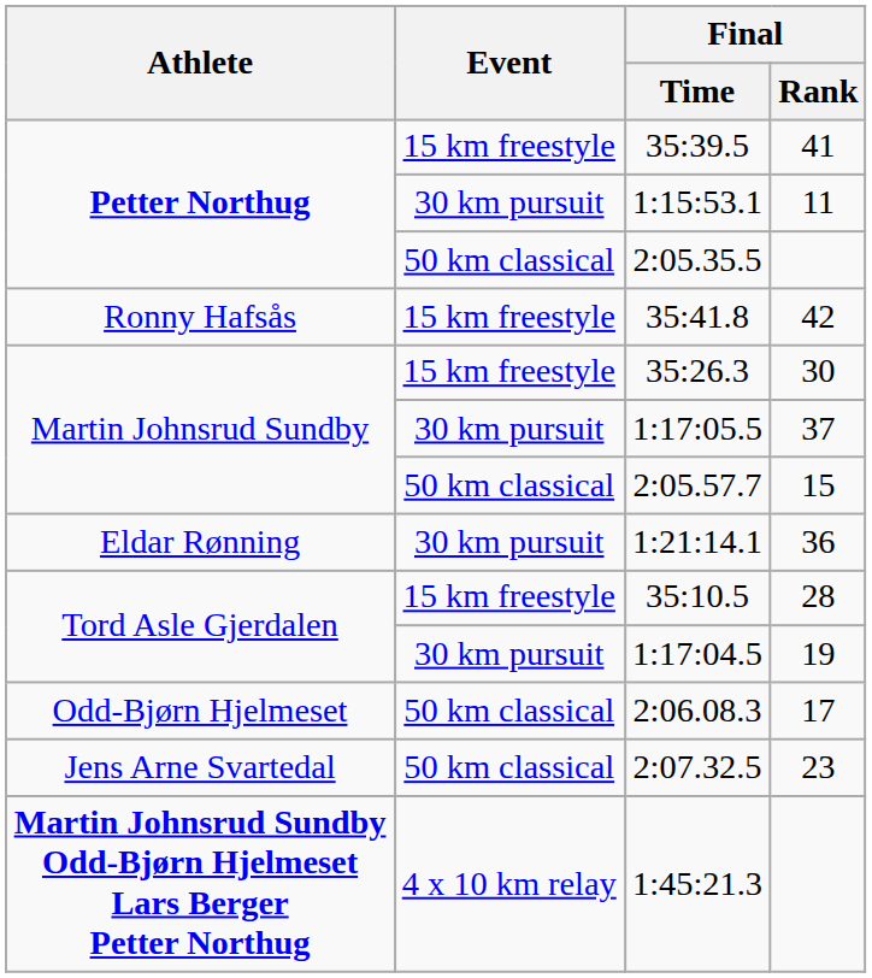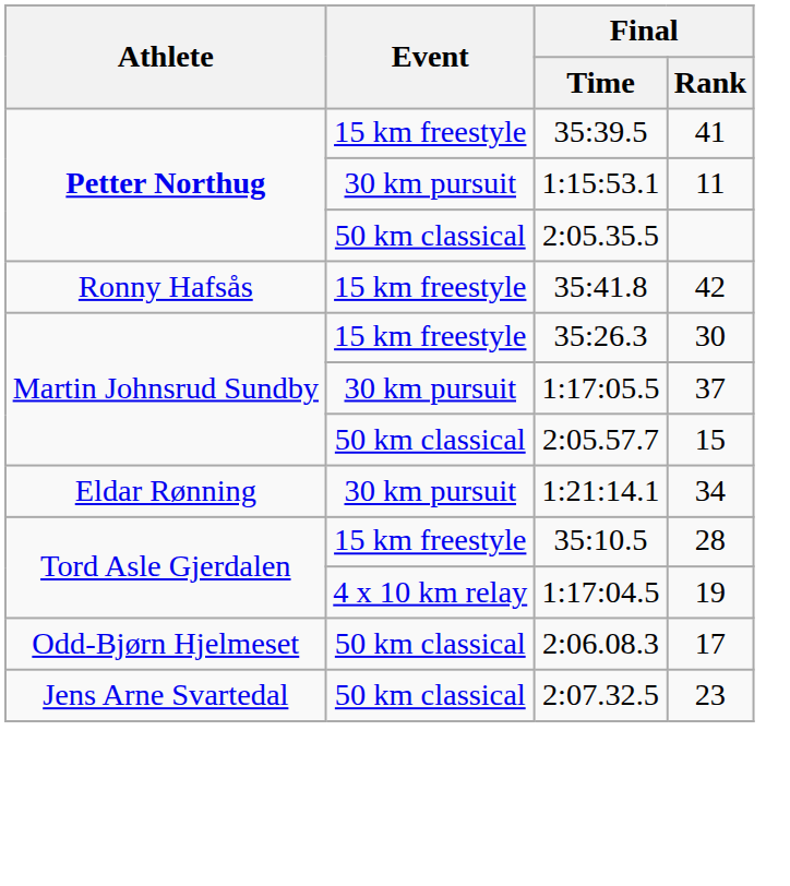 <table class=wikitable style="font-size:90%; text-align:center">
 <tr>
 <th rowspan="2">Athlete</th>
 <th rowspan="2">Event</th>
 <th colspan="2">Final</th>
 </tr>
 <tr>
 <th>Time</th>
 <th>Rank</th>
 </tr>
 <tr>
 <td rowspan=3><strong><a href='#'>Petter Northug</a></strong></td>
 <td><a href='#'>15 km freestyle</a></td>
 <td align="center">35:39.5</td>
 <td align="center">41</td>
 </tr>
 <tr>
 <td><a href='#'>30 km pursuit</a></td>
 <td align="center">1:15:53.1</td>
 <td align="center">11</td>
 </tr>
 <tr>
 <td><a href='#'>50 km classical</a></td>
 <td align="center">2:05.35.5</td>
 <td align="center"></td>
 </tr>
 <tr>
 <td rowspan=1><a href='#'>Ronny Hafsås</a></td>
 <td><a href='#'>15 km freestyle</a></td>
 <td align="center">35:41.8</td>
 <td align="center">42</td>
 </tr>
 <tr>
 <td rowspan=3><a href='#'>Martin Johnsrud Sundby</a></td>
 <td><a href='#'>15 km freestyle</a></td>
 <td align="center">35:26.3</td>
 <td align="center">30</td>
 </tr>
 <tr>
 <td><a href='#'>30 km pursuit</a></td>
 <td align="center">1:17:05.5</td>
 <td align="center">37</td>
 </tr>
 <tr>
 <td><a href='#'>50 km classical</a></td>
 <td align="center">2:05.57.7</td>
 <td align="center">15</td>
 </tr>
 <tr>
 <td rowspan=1><a href='#'>Eldar Rønning</a></td>
 <td><a href='#'>30 km pursuit</a></td>
 <td align="center">1:21:14.1</td>
-<td align="center">36</td>
+<td align="center">34</td>
 </tr>
 <tr>
 <td rowspan=2><a href='#'>Tord Asle Gjerdalen</a></td>
 <td><a href='#'>15 km freestyle</a></td>
 <td align="center">35:10.5</td>
 <td align="center">28</td>
 </tr>
 <tr>
-<td><a href='#'>30 km pursuit</a></td>
+<td><a href='#'>4 x 10 km relay</a></td>
 <td align="center">1:17:04.5</td>
 <td align="center">19</td>
 </tr>
 <tr>
 <td rowspan=1><a href='#'>Odd-Bjørn Hjelmeset</a></td>
 <td><a href='#'>50 km classical</a></td>
 <td align="center">2:06.08.3</td>
 <td align="center">17</td>
 </tr>
 <tr>
 <td rowspan=1><a href='#'>Jens Arne Svartedal</a></td>
 <td><a href='#'>50 km classical</a></td>
 <td align="center">2:07.32.5</td>
 <td align="center">23</td>
 </tr>
-<tr>
-<td rowspan=1><strong><a href='#'>Martin Johnsrud Sundby</a><br><a href='#'>Odd-Bjørn Hjelmeset</a><br><a href='#'>Lars Berger</a><br><a href='#'>Petter Northug</a></strong></td>
-<td><a href='#'>4 x 10 km relay</a></td>
-<td align="center">1:45:21.3</td>
-<td align="center"></td>
-</tr>
 </table>
